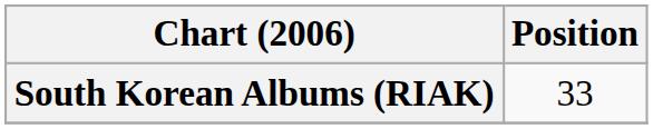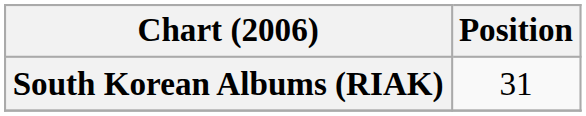 <table class="wikitable plainrowheaders">
 <tr>
 <th>Chart (2006)</th>
 <th>Position</th>
 </tr>
 <tr>
 <th scope="row">South Korean Albums (RIAK)</th>
-<td style="text-align:center;">33</td>
+<td style="text-align:center;">31</td>
 </tr>
 <tr>
 </tr>
 </table>
